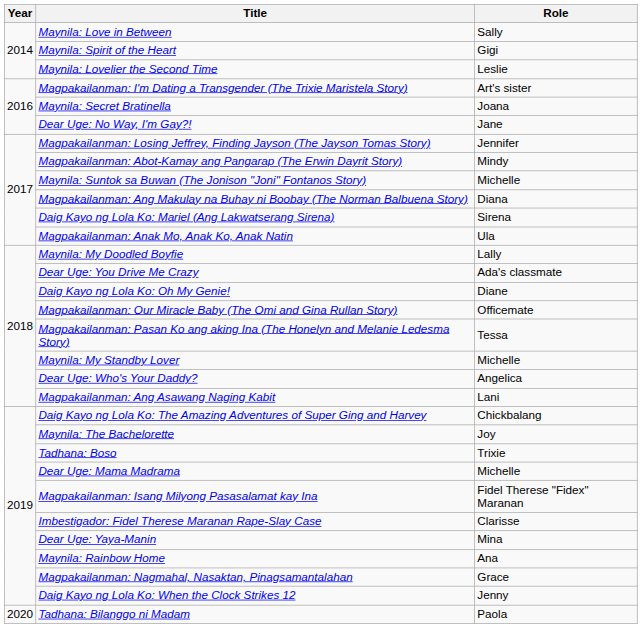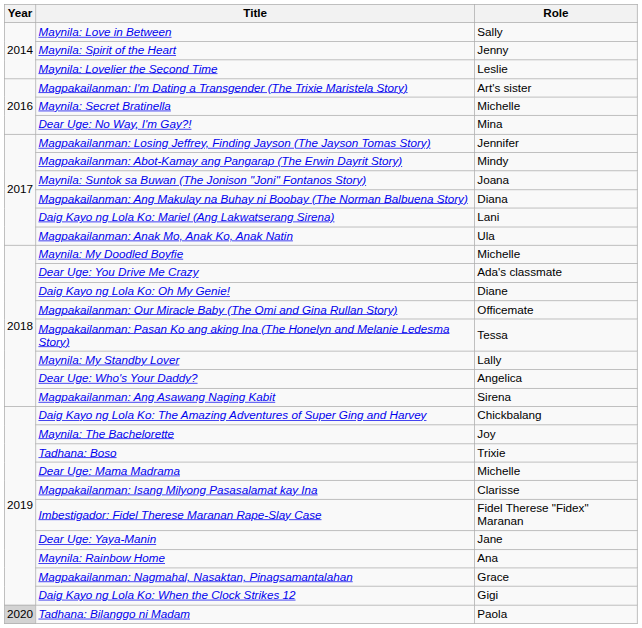 <table class="wikitable">
 <tr>
 <th>Year</th>
 <th>Title</th>
 <th>Role</th>
 </tr>
 <tr>
 <td rowspan="3">2014</td>
 <td><em><a href='#'>Maynila: Love in Between</a></em></td>
 <td>Sally </td>
 </tr>
 <tr>
 <td><em><a href='#'>Maynila: Spirit of the Heart</a></em></td>
-<td>Gigi</td>
+<td>Jenny </td>
 </tr>
 <tr>
 <td><em><a href='#'>Maynila: Lovelier the Second Time</a></em></td>
 <td>Leslie </td>
 </tr>
 <tr>
 <td rowspan="3">2016</td>
 <td><em><a href='#'>Magpakailanman: I'm Dating a Transgender (The Trixie Maristela Story)</a></em></td>
 <td>Art's sister </td>
 </tr>
 <tr>
 <td><em><a href='#'>Maynila: Secret Bratinella</a></em></td>
-<td>Joana </td>
+<td>Michelle </td>
 </tr>
 <tr>
 <td><em><a href='#'>Dear Uge: No Way, I'm Gay?!</a></em></td>
-<td>Jane </td>
+<td>Mina </td>
 </tr>
 <tr>
 <td rowspan="6">2017</td>
 <td><em><a href='#'>Magpakailanman: Losing Jeffrey, Finding Jayson (The Jayson Tomas Story)</a></em></td>
 <td>Jennifer </td>
 </tr>
 <tr>
 <td><em><a href='#'>Magpakailanman: Abot-Kamay ang Pangarap (The Erwin Dayrit Story)</a></em></td>
 <td>Mindy </td>
 </tr>
 <tr>
 <td><em><a href='#'>Maynila: Suntok sa Buwan (The Jonison "Joni" Fontanos Story)</a></em></td>
-<td>Michelle </td>
+<td>Joana </td>
 </tr>
 <tr>
 <td><em><a href='#'>Magpakailanman: Ang Makulay na Buhay ni Boobay (The Norman Balbuena Story)</a></em></td>
 <td>Diana </td>
 </tr>
 <tr>
 <td><em><a href='#'>Daig Kayo ng Lola Ko: Mariel (Ang Lakwatserang Sirena)</a></em></td>
-<td>Sirena </td>
+<td>Lani </td>
 </tr>
 <tr>
 <td><em><a href='#'>Magpakailanman: Anak Mo, Anak Ko, Anak Natin</a></em></td>
 <td>Ula </td>
 </tr>
 <tr>
 <td rowspan="8">2018</td>
 <td><em><a href='#'>Maynila: My Doodled Boyfie</a></em></td>
-<td>Lally </td>
+<td>Michelle </td>
 </tr>
 <tr>
 <td><em><a href='#'>Dear Uge: You Drive Me Crazy</a></em></td>
 <td>Ada's classmate </td>
 </tr>
 <tr>
 <td><em><a href='#'>Daig Kayo ng Lola Ko: Oh My Genie!</a></em></td>
 <td>Diane </td>
 </tr>
 <tr>
 <td><em><a href='#'>Magpakailanman: Our Miracle Baby (The Omi and Gina Rullan Story)</a></em></td>
 <td>Officemate </td>
 </tr>
 <tr>
 <td><em><a href='#'>Magpakailanman: Pasan Ko ang aking Ina (The Honelyn and Melanie Ledesma Story)</a></em></td>
 <td>Tessa </td>
 </tr>
 <tr>
 <td><em><a href='#'>Maynila: My Standby Lover</a></em></td>
-<td>Michelle </td>
+<td>Lally </td>
 </tr>
 <tr>
 <td><em><a href='#'>Dear Uge: Who's Your Daddy?</a></em></td>
 <td>Angelica </td>
 </tr>
 <tr>
 <td><em><a href='#'>Magpakailanman: Ang Asawang Naging Kabit</a></em></td>
-<td>Lani </td>
+<td>Sirena </td>
 </tr>
 <tr>
 <td rowspan="10">2019</td>
 <td><em><a href='#'>Daig Kayo ng Lola Ko: The Amazing Adventures of Super Ging and Harvey</a></em></td>
 <td>Chickbalang </td>
 </tr>
 <tr>
 <td><em><a href='#'>Maynila: The Bachelorette</a></em></td>
 <td>Joy </td>
 </tr>
 <tr>
 <td><em><a href='#'>Tadhana: Boso</a></em></td>
 <td>Trixie </td>
 </tr>
 <tr>
 <td><em><a href='#'>Dear Uge: Mama Madrama</a></em></td>
 <td>Michelle </td>
 </tr>
 <tr>
 <td><em><a href='#'>Magpakailanman: Isang Milyong Pasasalamat kay Ina</a></em></td>
+<td>Clarisse </td>
+</tr>
+<tr>
+<td><em><a href='#'>Imbestigador: Fidel Therese Maranan Rape-Slay Case</a></em></td>
 <td>Fidel Therese "Fidex" Maranan </td>
 </tr>
 <tr>
-<td><em><a href='#'>Imbestigador: Fidel Therese Maranan Rape-Slay Case</a></em></td>
-<td>Clarisse </td>
-</tr>
-<tr>
 <td><em><a href='#'>Dear Uge: Yaya-Manin</a></em></td>
-<td>Mina </td>
+<td>Jane </td>
 </tr>
 <tr>
 <td><em><a href='#'>Maynila: Rainbow Home</a></em></td>
 <td>Ana </td>
 </tr>
 <tr>
 <td><em><a href='#'>Magpakailanman: Nagmahal, Nasaktan, Pinagsamantalahan</a></em></td>
 <td>Grace </td>
 </tr>
 <tr>
 <td><em><a href='#'>Daig Kayo ng Lola Ko: When the Clock Strikes 12</a></em></td>
-<td>Jenny </td>
+<td>Gigi</td>
 </tr>
 <tr>
-<td>2020</td>
+<td style="background: lightgrey;">2020</td>
 <td><em><a href='#'>Tadhana: Bilanggo ni Madam</a></em></td>
 <td>Paola</td>
 </tr>
 </table>
